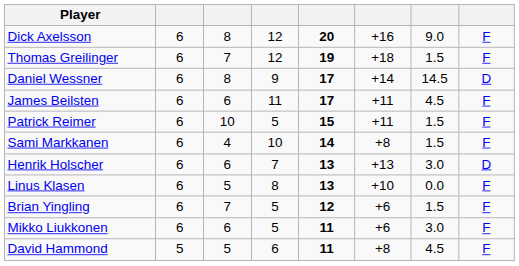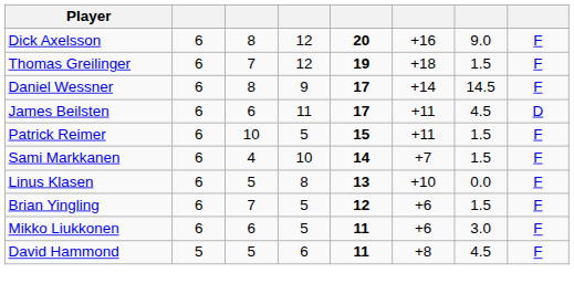 <table class="wikitable sortable" style="text-align:center;">
 <tr>
 <th width="175px">Player</th>
 <th width="50px"></th>
 <th width="50px"></th>
 <th width="50px"></th>
 <th width="60px"></th>
 <th width="60px"></th>
 <th width="50px"></th>
 <th width="60px"></th>
 </tr>
 <tr>
 <td style="text-align:left;"> <a href='#'>Dick Axelsson</a></td>
 <td>6</td>
 <td>8</td>
 <td>12</td>
 <td><strong>20</strong></td>
 <td>+16</td>
 <td>9.0</td>
 <td><a href='#'>F</a></td>
 </tr>
 <tr>
 <td style="text-align:left;"> <a href='#'>Thomas Greilinger</a></td>
 <td>6</td>
 <td>7</td>
 <td>12</td>
 <td><strong>19</strong></td>
 <td>+18</td>
 <td>1.5</td>
 <td><a href='#'>F</a></td>
 </tr>
 <tr>
 <td style="text-align:left;"> <a href='#'>Daniel Wessner</a></td>
 <td>6</td>
 <td>8</td>
 <td>9</td>
 <td><strong>17</strong></td>
 <td>+14</td>
 <td>14.5</td>
-<td><a href='#'>D</a></td>
+<td><a href='#'>F</a></td>
 </tr>
 <tr>
 <td style="text-align:left;"> <a href='#'>James Beilsten</a></td>
 <td>6</td>
 <td>6</td>
 <td>11</td>
 <td><strong>17</strong></td>
 <td>+11</td>
 <td>4.5</td>
-<td><a href='#'>F</a></td>
+<td><a href='#'>D</a></td>
 </tr>
 <tr>
 <td style="text-align:left;"> <a href='#'>Patrick Reimer</a></td>
 <td>6</td>
 <td>10</td>
 <td>5</td>
 <td><strong>15</strong></td>
 <td>+11</td>
 <td>1.5</td>
 <td><a href='#'>F</a></td>
 </tr>
 <tr>
 <td style="text-align:left;"> <a href='#'>Sami Markkanen</a></td>
 <td>6</td>
 <td>4</td>
 <td>10</td>
 <td><strong>14</strong></td>
-<td>+8</td>
+<td>+7</td>
 <td>1.5</td>
 <td><a href='#'>F</a></td>
-</tr>
-<tr>
-<td style="text-align:left;"> <a href='#'>Henrik Holscher</a></td>
-<td>6</td>
-<td>6</td>
-<td>7</td>
-<td><strong>13</strong></td>
-<td>+13</td>
-<td>3.0</td>
-<td><a href='#'>D</a></td>
 </tr>
 <tr>
 <td style="text-align:left;"> <a href='#'>Linus Klasen</a></td>
 <td>6</td>
 <td>5</td>
 <td>8</td>
 <td><strong>13</strong></td>
 <td>+10</td>
 <td>0.0</td>
 <td><a href='#'>F</a></td>
 </tr>
 <tr>
 <td style="text-align:left;"> <a href='#'>Brian Yingling</a></td>
 <td>6</td>
 <td>7</td>
 <td>5</td>
 <td><strong>12</strong></td>
 <td>+6</td>
 <td>1.5</td>
 <td><a href='#'>F</a></td>
 </tr>
 <tr>
 <td style="text-align:left;"> <a href='#'>Mikko Liukkonen</a></td>
 <td>6</td>
 <td>6</td>
 <td>5</td>
 <td><strong>11</strong></td>
 <td>+6</td>
 <td>3.0</td>
 <td><a href='#'>F</a></td>
 </tr>
 <tr>
 <td style="text-align:left;"> <a href='#'>David Hammond</a></td>
 <td>5</td>
 <td>5</td>
 <td>6</td>
 <td><strong>11</strong></td>
 <td>+8</td>
 <td>4.5</td>
 <td><a href='#'>F</a></td>
 </tr>
 </table>
